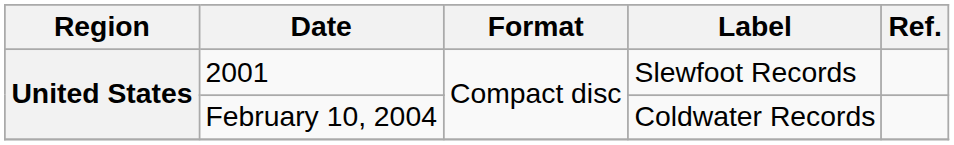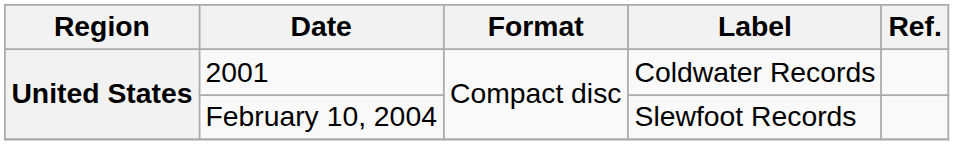 <table class="wikitable plainrowheaders">
 <tr>
 <th scope="col">Region</th>
 <th scope="col">Date</th>
 <th scope="col">Format</th>
 <th scope="col">Label</th>
 <th scope="col">Ref.</th>
 </tr>
 <tr>
 <th scope="row" rowspan="2">United States</th>
 <td>2001</td>
 <td rowspan="2">Compact disc</td>
-<td>Slewfoot Records</td>
+<td>Coldwater Records</td>
 <td></td>
 </tr>
 <tr>
 <td>February 10, 2004</td>
-<td>Coldwater Records</td>
+<td>Slewfoot Records</td>
 <td></td>
 </tr>
 <tr>
 </tr>
 </table>
